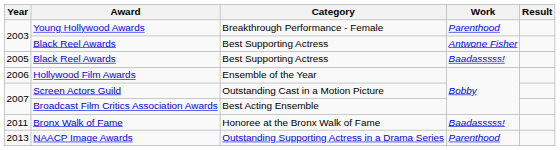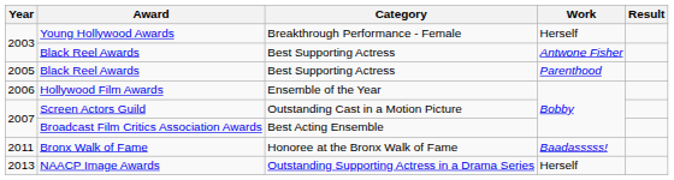 <table class="wikitable sortable">
 <tr>
 <th>Year</th>
 <th>Award</th>
 <th>Category</th>
 <th>Work</th>
 <th>Result</th>
 </tr>
 <tr>
 <td rowspan="2">2003</td>
 <td><a href='#'>Young Hollywood Awards</a></td>
 <td>Breakthrough Performance - Female</td>
-<td><em><a href='#'>Parenthood</a></em></td>
+<td>Herself</td>
 <td></td>
 </tr>
 <tr>
 <td><a href='#'>Black Reel Awards</a></td>
 <td>Best Supporting Actress</td>
 <td><em><a href='#'>Antwone Fisher</a></em></td>
 <td></td>
 </tr>
 <tr>
 <td>2005</td>
 <td><a href='#'>Black Reel Awards</a></td>
 <td>Best Supporting Actress</td>
-<td><em><a href='#'>Baadasssss!</a></em></td>
+<td><em><a href='#'>Parenthood</a></em></td>
 <td></td>
 </tr>
 <tr>
 <td>2006</td>
 <td><a href='#'>Hollywood Film Awards</a></td>
 <td>Ensemble of the Year</td>
 <td rowspan="3"><em><a href='#'>Bobby</a></em></td>
 <td></td>
 </tr>
 <tr>
 <td rowspan="2">2007</td>
 <td><a href='#'>Screen Actors Guild</a></td>
 <td>Outstanding Cast in a Motion Picture</td>
 <td></td>
 </tr>
 <tr>
 <td><a href='#'>Broadcast Film Critics Association Awards</a></td>
 <td>Best Acting Ensemble</td>
 <td></td>
 </tr>
 <tr>
 <td>2011</td>
 <td><a href='#'>Bronx Walk of Fame</a></td>
 <td>Honoree at the Bronx Walk of Fame</td>
 <td><em><a href='#'>Baadasssss!</a></em></td>
 <td></td>
 </tr>
 <tr>
 <td>2013</td>
 <td><a href='#'>NAACP Image Awards</a></td>
 <td><a href='#'>Outstanding Supporting Actress in a Drama Series</a></td>
-<td><em><a href='#'>Parenthood</a></em></td>
+<td>Herself</td>
 <td></td>
 </tr>
 </table>
